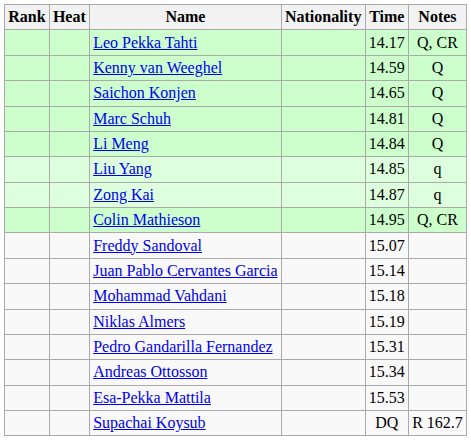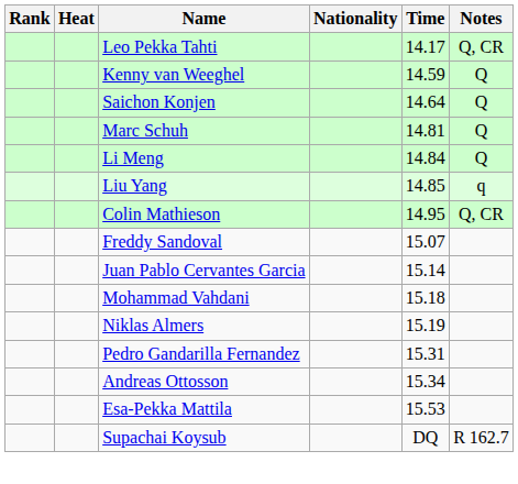 <table class="wikitable sortable" style="text-align:center">
 <tr>
 <th>Rank</th>
 <th>Heat</th>
 <th>Name</th>
 <th>Nationality</th>
 <th>Time</th>
 <th>Notes</th>
 </tr>
 <tr bgcolor=ccffcc>
 <td></td>
 <td></td>
 <td align=left><a href='#'>Leo Pekka Tahti</a></td>
 <td align=left></td>
 <td>14.17</td>
 <td>Q, CR</td>
 </tr>
 <tr bgcolor=ccffcc>
 <td></td>
 <td></td>
 <td align=left><a href='#'>Kenny van Weeghel</a></td>
 <td align=left></td>
 <td>14.59</td>
 <td>Q</td>
 </tr>
 <tr bgcolor=ccffcc>
 <td></td>
 <td></td>
 <td align=left><a href='#'>Saichon Konjen</a></td>
 <td align=left></td>
-<td>14.65</td>
+<td>14.64</td>
 <td>Q</td>
 </tr>
 <tr bgcolor=ccffcc>
 <td></td>
 <td></td>
 <td align=left><a href='#'>Marc Schuh</a></td>
 <td align=left></td>
 <td>14.81</td>
 <td>Q</td>
 </tr>
 <tr bgcolor=ccffcc>
 <td></td>
 <td></td>
 <td align=left><a href='#'>Li Meng</a></td>
 <td align=left></td>
 <td>14.84</td>
 <td>Q</td>
 </tr>
 <tr bgcolor=#ddffdd>
 <td></td>
 <td></td>
 <td align=left><a href='#'>Liu Yang</a></td>
 <td align=left></td>
 <td>14.85</td>
-<td>q</td>
-</tr>
-<tr bgcolor=#ddffdd>
-<td></td>
-<td></td>
-<td align=left><a href='#'>Zong Kai</a></td>
-<td align=left></td>
-<td>14.87</td>
 <td>q</td>
 </tr>
 <tr bgcolor=ccffcc>
 <td></td>
 <td></td>
 <td align=left><a href='#'>Colin Mathieson</a></td>
 <td align=left></td>
 <td>14.95</td>
 <td>Q, CR</td>
 </tr>
 <tr>
 <td></td>
 <td></td>
 <td align=left><a href='#'>Freddy Sandoval</a></td>
 <td align=left></td>
 <td>15.07</td>
 <td></td>
 </tr>
 <tr>
 <td></td>
 <td></td>
 <td align=left><a href='#'>Juan Pablo Cervantes Garcia</a></td>
 <td align=left></td>
 <td>15.14</td>
 <td></td>
 </tr>
 <tr>
 <td></td>
 <td></td>
 <td align=left><a href='#'>Mohammad Vahdani</a></td>
 <td align=left></td>
 <td>15.18</td>
 <td></td>
 </tr>
 <tr>
 <td></td>
 <td></td>
 <td align=left><a href='#'>Niklas Almers</a></td>
 <td align=left></td>
 <td>15.19</td>
 <td></td>
 </tr>
 <tr>
 <td></td>
 <td></td>
 <td align=left><a href='#'>Pedro Gandarilla Fernandez</a></td>
 <td align=left></td>
 <td>15.31</td>
 <td></td>
 </tr>
 <tr>
 <td></td>
 <td></td>
 <td align=left><a href='#'>Andreas Ottosson</a></td>
 <td align=left></td>
 <td>15.34</td>
 <td></td>
 </tr>
 <tr>
 <td></td>
 <td></td>
 <td align=left><a href='#'>Esa-Pekka Mattila</a></td>
 <td align=left></td>
 <td>15.53</td>
 <td></td>
 </tr>
 <tr>
 <td></td>
 <td></td>
 <td align=left><a href='#'>Supachai Koysub</a></td>
 <td align=left></td>
 <td>DQ</td>
 <td>R 162.7</td>
 </tr>
 </table>
